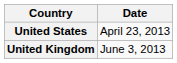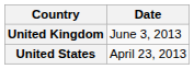 <table class="wikitable plainrowheaders">
 <tr>
 <th>Country</th>
 <th>Date</th>
 </tr>
 <tr>
+<th scope="row">United Kingdom</th>
+<td>June 3, 2013</td>
+</tr>
+<tr>
 <th scope="row">United States</th>
 <td>April 23, 2013</td>
 </tr>
-<tr>
-<th scope="row">United Kingdom</th>
-<td>June 3, 2013</td>
-</tr>
 </table>
